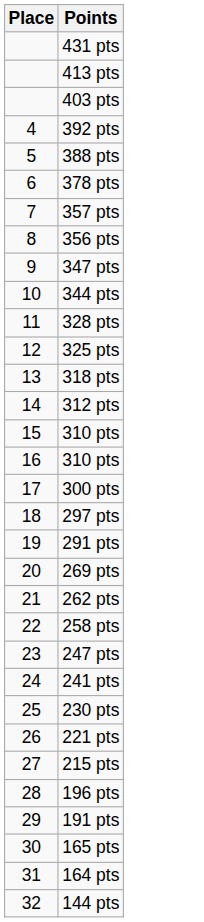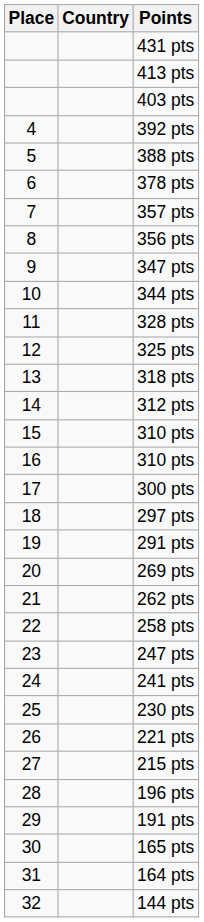 <table class=wikitable>
 <tr>
 <th>Place</th>
+<th>Country</th>
 <th>Points</th>
 </tr>
 <tr>
 <td align=center></td>
+<td></td>
 <td>431 pts</td>
 </tr>
 <tr>
 <td align=center></td>
+<td></td>
 <td>413 pts</td>
 </tr>
 <tr>
 <td align=center></td>
+<td></td>
 <td>403 pts</td>
 </tr>
 <tr>
 <td align=center>4</td>
+<td></td>
 <td>392 pts</td>
 </tr>
 <tr>
 <td align=center>5</td>
+<td></td>
 <td>388 pts</td>
 </tr>
 <tr>
 <td align=center>6</td>
+<td></td>
 <td>378 pts</td>
 </tr>
 <tr>
 <td align=center>7</td>
+<td></td>
 <td>357 pts</td>
 </tr>
 <tr>
 <td align=center>8</td>
+<td></td>
 <td>356 pts</td>
 </tr>
 <tr>
 <td align=center>9</td>
+<td></td>
 <td>347 pts</td>
 </tr>
 <tr>
 <td align=center>10</td>
+<td></td>
 <td>344 pts</td>
 </tr>
 <tr>
 <td align=center>11</td>
+<td></td>
 <td>328 pts</td>
 </tr>
 <tr>
 <td align=center>12</td>
+<td></td>
 <td>325 pts</td>
 </tr>
 <tr>
 <td align=center>13</td>
+<td></td>
 <td>318 pts</td>
 </tr>
 <tr>
 <td align=center>14</td>
+<td></td>
 <td>312 pts</td>
 </tr>
 <tr>
 <td align=center>15</td>
+<td></td>
 <td>310 pts</td>
 </tr>
 <tr>
 <td align=center>16</td>
+<td></td>
 <td>310 pts</td>
 </tr>
 <tr>
 <td align=center>17</td>
+<td></td>
 <td>300 pts</td>
 </tr>
 <tr>
 <td align=center>18</td>
+<td></td>
 <td>297 pts</td>
 </tr>
 <tr>
 <td align=center>19</td>
+<td></td>
 <td>291 pts</td>
 </tr>
 <tr>
 <td align=center>20</td>
+<td></td>
 <td>269 pts</td>
 </tr>
 <tr>
 <td align=center>21</td>
+<td></td>
 <td>262 pts</td>
 </tr>
 <tr>
 <td align=center>22</td>
+<td></td>
 <td>258 pts</td>
 </tr>
 <tr>
 <td align=center>23</td>
+<td></td>
 <td>247 pts</td>
 </tr>
 <tr>
 <td align=center>24</td>
+<td></td>
 <td>241 pts</td>
 </tr>
 <tr>
 <td align=center>25</td>
+<td></td>
 <td>230 pts</td>
 </tr>
 <tr>
 <td align=center>26</td>
+<td></td>
 <td>221 pts</td>
 </tr>
 <tr>
 <td align=center>27</td>
+<td></td>
 <td>215 pts</td>
 </tr>
 <tr>
 <td align=center>28</td>
+<td></td>
 <td>196 pts</td>
 </tr>
 <tr>
 <td align=center>29</td>
+<td></td>
 <td>191 pts</td>
 </tr>
 <tr>
 <td align=center>30</td>
+<td></td>
 <td>165 pts</td>
 </tr>
 <tr>
 <td align=center>31</td>
+<td></td>
 <td>164 pts</td>
 </tr>
 <tr>
 <td align=center>32</td>
+<td></td>
 <td>144 pts</td>
 </tr>
 </table>
